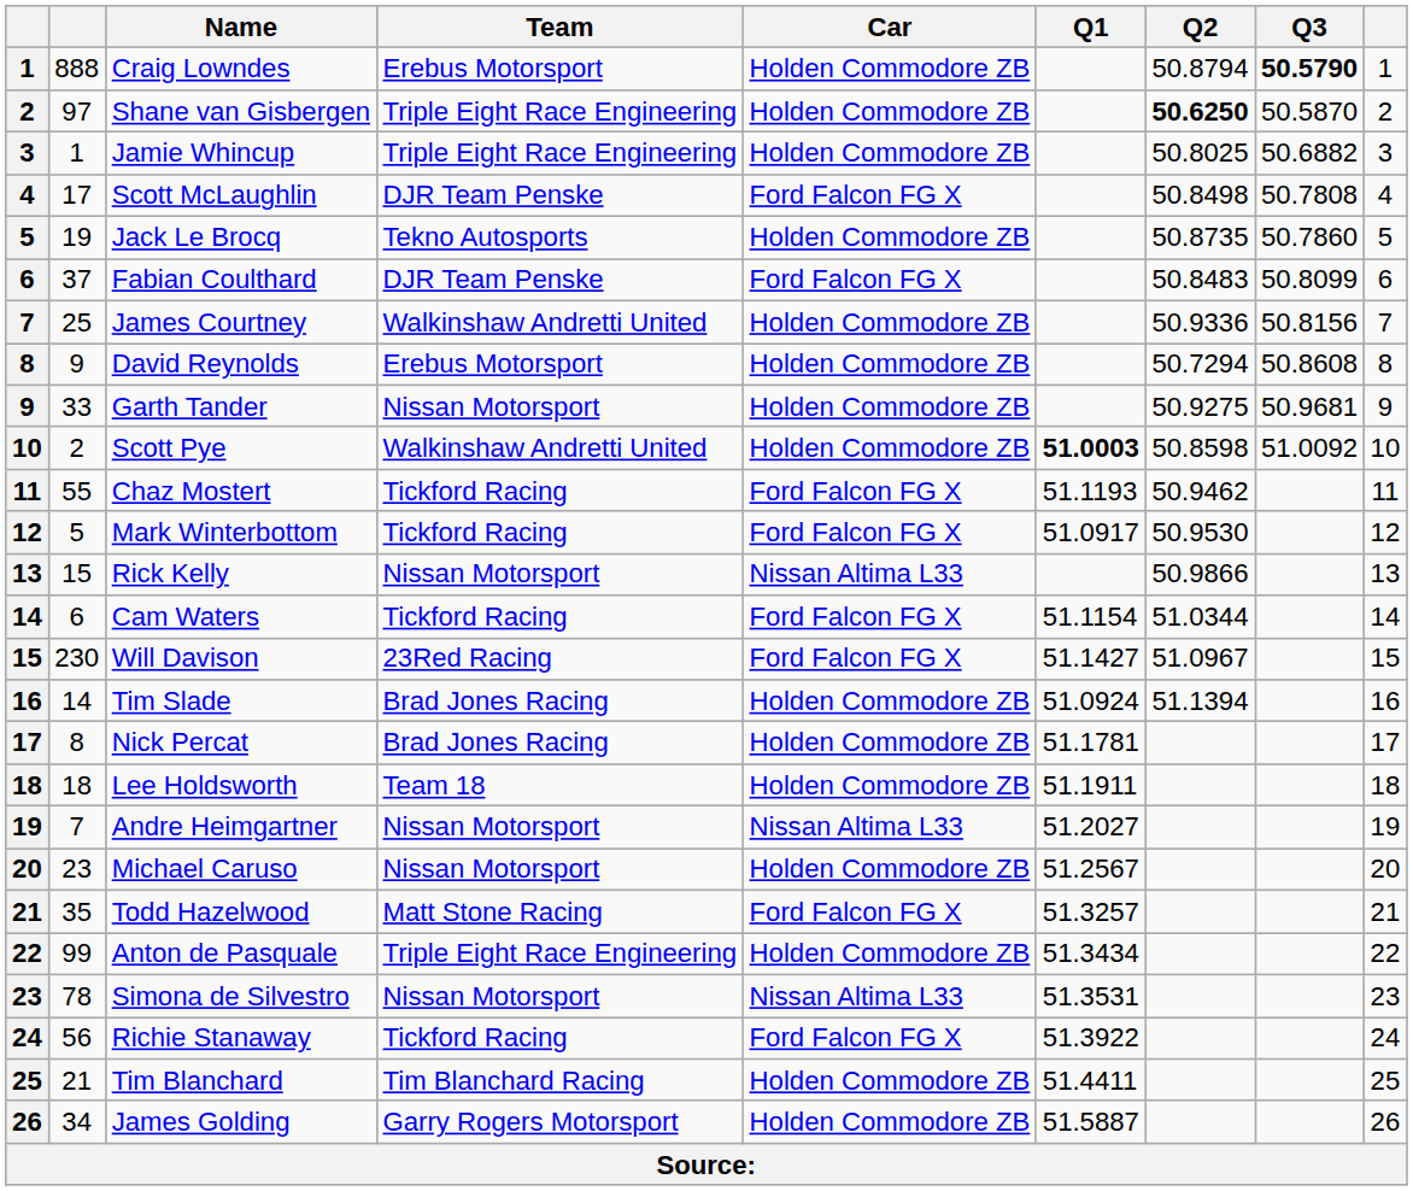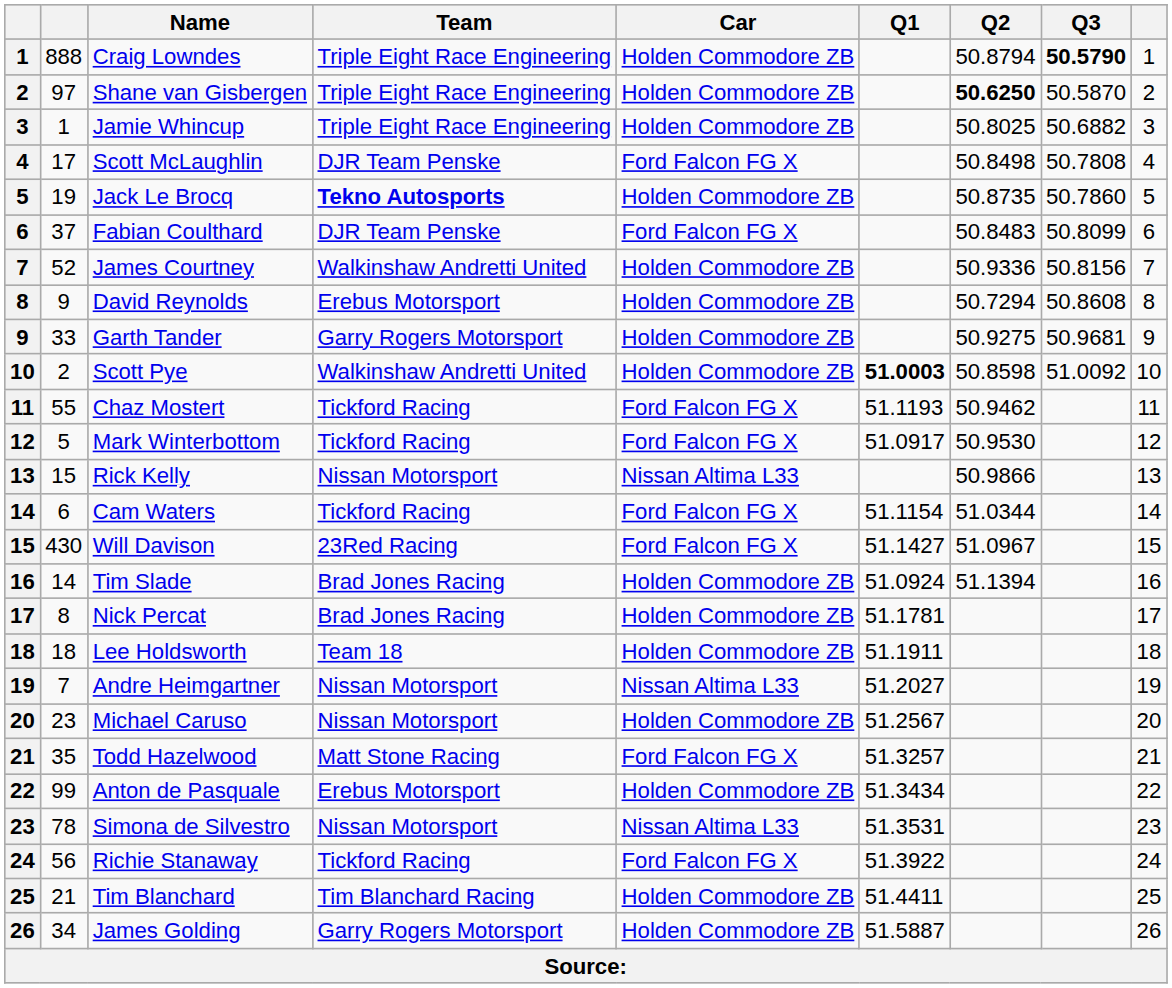 <table class="wikitable" style="font-size: 85%">
 <tr>
 <th></th>
 <th></th>
 <th>Name</th>
 <th>Team</th>
 <th>Car</th>
 <th>Q1</th>
 <th>Q2</th>
 <th>Q3</th>
 <th></th>
 </tr>
 <tr>
 <th>1</th>
 <td align="center">888</td>
 <td> <a href='#'>Craig Lowndes</a></td>
-<td><a href='#'>Erebus Motorsport</a></td>
+<td><a href='#'>Triple Eight Race Engineering</a></td>
 <td><a href='#'>Holden Commodore ZB</a></td>
 <td></td>
 <td>50.8794</td>
 <td><strong>50.5790</strong></td>
 <td align="center">1</td>
 </tr>
 <tr>
 <th>2</th>
 <td align="center">97</td>
 <td> <a href='#'>Shane van Gisbergen</a></td>
 <td><a href='#'>Triple Eight Race Engineering</a></td>
 <td><a href='#'>Holden Commodore ZB</a></td>
 <td></td>
 <td><strong>50.6250</strong></td>
 <td>50.5870</td>
 <td align="center">2</td>
 </tr>
 <tr>
 <th>3</th>
 <td align="center">1</td>
 <td> <a href='#'>Jamie Whincup</a></td>
 <td><a href='#'>Triple Eight Race Engineering</a></td>
 <td><a href='#'>Holden Commodore ZB</a></td>
 <td></td>
 <td>50.8025</td>
 <td>50.6882</td>
 <td align="center">3</td>
 </tr>
 <tr>
 <th>4</th>
 <td align="center">17</td>
 <td> <a href='#'>Scott McLaughlin</a></td>
 <td><a href='#'>DJR Team Penske</a></td>
 <td><a href='#'>Ford Falcon FG X</a></td>
 <td></td>
 <td>50.8498</td>
 <td>50.7808</td>
 <td align="center">4</td>
 </tr>
 <tr>
 <th>5</th>
 <td align="center">19</td>
 <td> <a href='#'>Jack Le Brocq</a></td>
-<td><a href='#'>Tekno Autosports</a></td>
+<td><strong><a href='#'>Tekno Autosports</a></strong></td>
 <td><a href='#'>Holden Commodore ZB</a></td>
 <td></td>
 <td>50.8735</td>
 <td>50.7860</td>
 <td align="center">5</td>
 </tr>
 <tr>
 <th>6</th>
 <td align="center">37</td>
 <td> <a href='#'>Fabian Coulthard</a></td>
 <td><a href='#'>DJR Team Penske</a></td>
 <td><a href='#'>Ford Falcon FG X</a></td>
 <td></td>
 <td>50.8483</td>
 <td>50.8099</td>
 <td align="center">6</td>
 </tr>
 <tr>
 <th>7</th>
-<td align="center">25</td>
+<td align="center">52</td>
 <td> <a href='#'>James Courtney</a></td>
 <td><a href='#'>Walkinshaw Andretti United</a></td>
 <td><a href='#'>Holden Commodore ZB</a></td>
 <td></td>
 <td>50.9336</td>
 <td>50.8156</td>
 <td align="center">7</td>
 </tr>
 <tr>
 <th>8</th>
 <td align="center">9</td>
 <td> <a href='#'>David Reynolds</a></td>
 <td><a href='#'>Erebus Motorsport</a></td>
 <td><a href='#'>Holden Commodore ZB</a></td>
 <td></td>
 <td>50.7294</td>
 <td>50.8608</td>
 <td align="center">8</td>
 </tr>
 <tr>
 <th>9</th>
 <td align="center">33</td>
 <td> <a href='#'>Garth Tander</a></td>
-<td><a href='#'>Nissan Motorsport</a></td>
+<td><a href='#'>Garry Rogers Motorsport</a></td>
 <td><a href='#'>Holden Commodore ZB</a></td>
 <td></td>
 <td>50.9275</td>
 <td>50.9681</td>
 <td align="center">9</td>
 </tr>
 <tr>
 <th>10</th>
 <td align="center">2</td>
 <td> <a href='#'>Scott Pye</a></td>
 <td><a href='#'>Walkinshaw Andretti United</a></td>
 <td><a href='#'>Holden Commodore ZB</a></td>
 <td><strong>51.0003</strong></td>
 <td>50.8598</td>
 <td>51.0092</td>
 <td align="center">10</td>
 </tr>
 <tr>
 <th>11</th>
 <td align="center">55</td>
 <td> <a href='#'>Chaz Mostert</a></td>
 <td><a href='#'>Tickford Racing</a></td>
 <td><a href='#'>Ford Falcon FG X</a></td>
 <td>51.1193</td>
 <td>50.9462</td>
 <td></td>
 <td align="center">11</td>
 </tr>
 <tr>
 <th>12</th>
 <td align="center">5</td>
 <td> <a href='#'>Mark Winterbottom</a></td>
 <td><a href='#'>Tickford Racing</a></td>
 <td><a href='#'>Ford Falcon FG X</a></td>
 <td>51.0917</td>
 <td>50.9530</td>
 <td></td>
 <td align="center">12</td>
 </tr>
 <tr>
 <th>13</th>
 <td align="center">15</td>
 <td> <a href='#'>Rick Kelly</a></td>
 <td><a href='#'>Nissan Motorsport</a></td>
 <td><a href='#'>Nissan Altima L33</a></td>
 <td></td>
 <td>50.9866</td>
 <td></td>
 <td align="center">13</td>
 </tr>
 <tr>
 <th>14</th>
 <td align="center">6</td>
 <td> <a href='#'>Cam Waters</a></td>
 <td><a href='#'>Tickford Racing</a></td>
 <td><a href='#'>Ford Falcon FG X</a></td>
 <td>51.1154</td>
 <td>51.0344</td>
 <td></td>
 <td align="center">14</td>
 </tr>
 <tr>
 <th>15</th>
-<td align="center">230</td>
+<td align="center">430</td>
 <td> <a href='#'>Will Davison</a></td>
 <td><a href='#'>23Red Racing</a></td>
 <td><a href='#'>Ford Falcon FG X</a></td>
 <td>51.1427</td>
 <td>51.0967</td>
 <td></td>
 <td align="center">15</td>
 </tr>
 <tr>
 <th>16</th>
 <td align="center">14</td>
 <td> <a href='#'>Tim Slade</a></td>
 <td><a href='#'>Brad Jones Racing</a></td>
 <td><a href='#'>Holden Commodore ZB</a></td>
 <td>51.0924</td>
 <td>51.1394</td>
 <td></td>
 <td align="center">16</td>
 </tr>
 <tr>
 <th>17</th>
 <td align="center">8</td>
 <td> <a href='#'>Nick Percat</a></td>
 <td><a href='#'>Brad Jones Racing</a></td>
 <td><a href='#'>Holden Commodore ZB</a></td>
 <td>51.1781</td>
 <td></td>
 <td></td>
 <td align="center">17</td>
 </tr>
 <tr>
 <th>18</th>
 <td align="center">18</td>
 <td> <a href='#'>Lee Holdsworth</a></td>
 <td><a href='#'>Team 18</a></td>
 <td><a href='#'>Holden Commodore ZB</a></td>
 <td>51.1911</td>
 <td></td>
 <td></td>
 <td align="center">18</td>
 </tr>
 <tr>
 <th>19</th>
 <td align="center">7</td>
 <td> <a href='#'>Andre Heimgartner</a></td>
 <td><a href='#'>Nissan Motorsport</a></td>
 <td><a href='#'>Nissan Altima L33</a></td>
 <td>51.2027</td>
 <td></td>
 <td></td>
 <td align="center">19</td>
 </tr>
 <tr>
 <th>20</th>
 <td align="center">23</td>
 <td> <a href='#'>Michael Caruso</a></td>
 <td><a href='#'>Nissan Motorsport</a></td>
 <td><a href='#'>Holden Commodore ZB</a></td>
 <td>51.2567</td>
 <td></td>
 <td></td>
 <td align="center">20</td>
 </tr>
 <tr>
 <th>21</th>
 <td align="center">35</td>
 <td> <a href='#'>Todd Hazelwood</a></td>
 <td><a href='#'>Matt Stone Racing</a></td>
 <td><a href='#'>Ford Falcon FG X</a></td>
 <td>51.3257</td>
 <td></td>
 <td></td>
 <td align="center">21</td>
 </tr>
 <tr>
 <th>22</th>
 <td align="center">99</td>
 <td> <a href='#'>Anton de Pasquale</a></td>
-<td><a href='#'>Triple Eight Race Engineering</a></td>
+<td><a href='#'>Erebus Motorsport</a></td>
 <td><a href='#'>Holden Commodore ZB</a></td>
 <td>51.3434</td>
 <td></td>
 <td></td>
 <td align="center">22</td>
 </tr>
 <tr>
 <th>23</th>
 <td align="center">78</td>
 <td> <a href='#'>Simona de Silvestro</a></td>
 <td><a href='#'>Nissan Motorsport</a></td>
 <td><a href='#'>Nissan Altima L33</a></td>
 <td>51.3531</td>
 <td></td>
 <td></td>
 <td align="center">23</td>
 </tr>
 <tr>
 <th>24</th>
 <td align="center">56</td>
 <td> <a href='#'>Richie Stanaway</a></td>
 <td><a href='#'>Tickford Racing</a></td>
 <td><a href='#'>Ford Falcon FG X</a></td>
 <td>51.3922</td>
 <td></td>
 <td></td>
 <td align="center">24</td>
 </tr>
 <tr>
 <th>25</th>
 <td align="center">21</td>
 <td> <a href='#'>Tim Blanchard</a></td>
 <td><a href='#'>Tim Blanchard Racing</a></td>
 <td><a href='#'>Holden Commodore ZB</a></td>
 <td>51.4411</td>
 <td></td>
 <td></td>
 <td align="center">25</td>
 </tr>
 <tr>
 <th>26</th>
 <td align="center">34</td>
 <td> <a href='#'>James Golding</a></td>
 <td><a href='#'>Garry Rogers Motorsport</a></td>
 <td><a href='#'>Holden Commodore ZB</a></td>
 <td>51.5887</td>
 <td></td>
 <td></td>
 <td align="center">26</td>
 </tr>
 <tr>
 <th colspan="9">Source:</th>
 </tr>
 </table>
